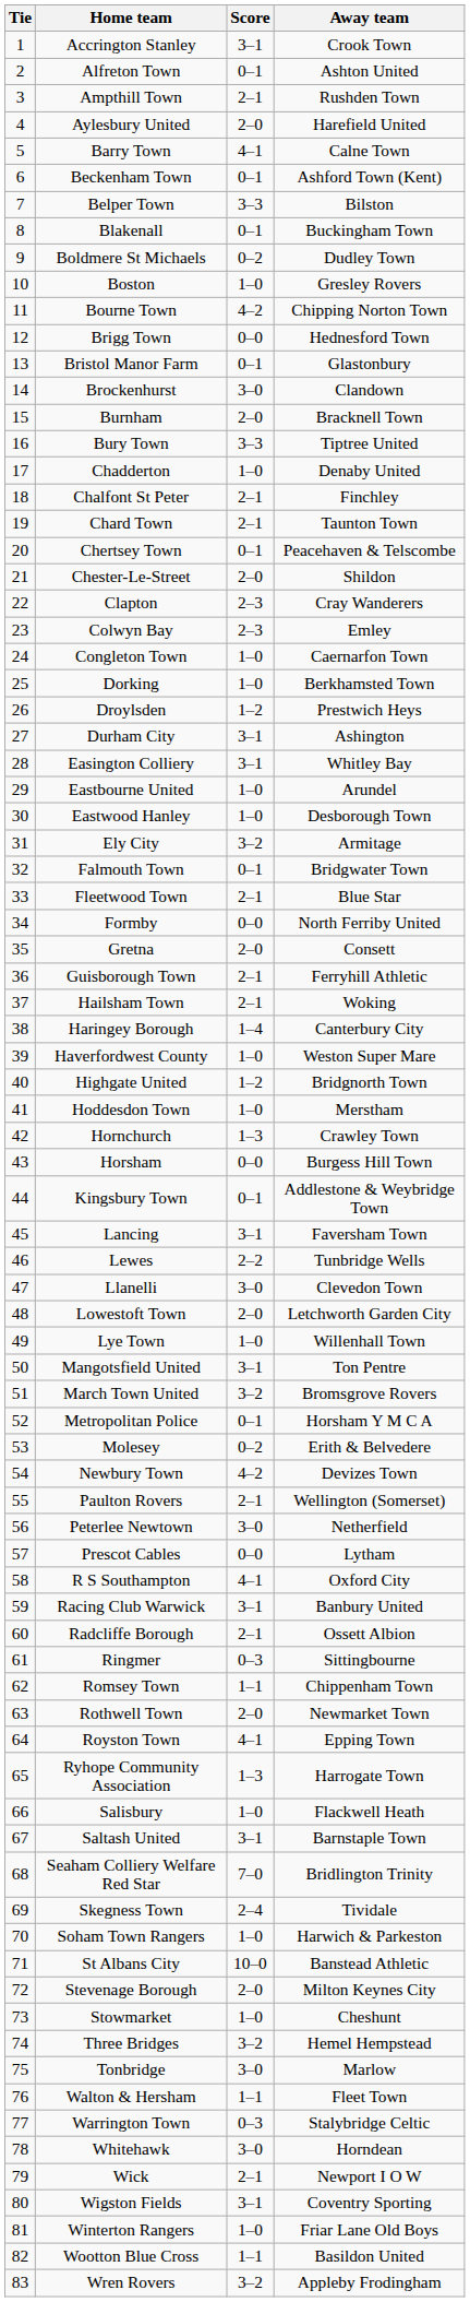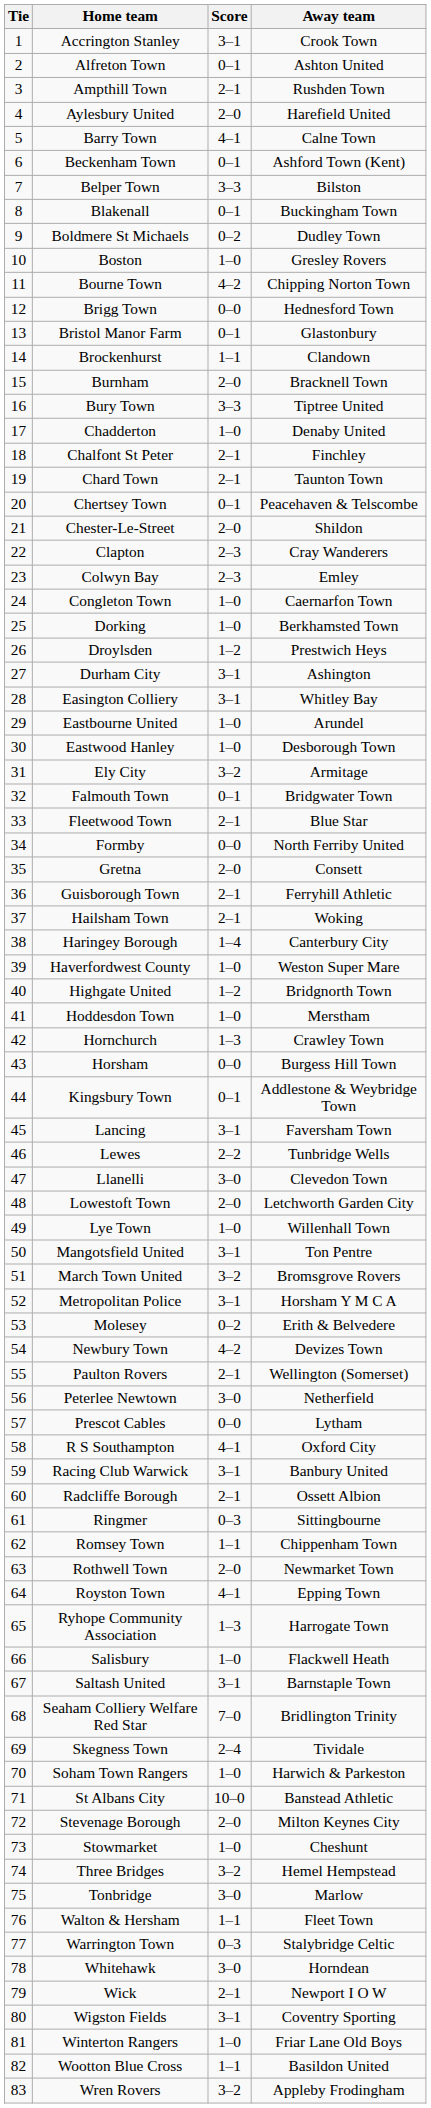 <table class="wikitable" style="text-align:center;">
 <tr>
 <th width=20>Tie</th>
 <th width=175>Home team</th>
 <th width=20>Score</th>
 <th width=175>Away team</th>
 </tr>
 <tr>
 <td>1</td>
 <td>Accrington Stanley</td>
 <td>3–1</td>
 <td>Crook Town</td>
 </tr>
 <tr>
 <td>2</td>
 <td>Alfreton Town</td>
 <td>0–1</td>
 <td>Ashton United</td>
 </tr>
 <tr>
 <td>3</td>
 <td>Ampthill Town</td>
 <td>2–1</td>
 <td>Rushden Town</td>
 </tr>
 <tr>
 <td>4</td>
 <td>Aylesbury United</td>
 <td>2–0</td>
 <td>Harefield United</td>
 </tr>
 <tr>
 <td>5</td>
 <td>Barry Town</td>
 <td>4–1</td>
 <td>Calne Town</td>
 </tr>
 <tr>
 <td>6</td>
 <td>Beckenham Town</td>
 <td>0–1</td>
 <td>Ashford Town (Kent)</td>
 </tr>
 <tr>
 <td>7</td>
 <td>Belper Town</td>
 <td>3–3</td>
 <td>Bilston</td>
 </tr>
 <tr>
 <td>8</td>
 <td>Blakenall</td>
 <td>0–1</td>
 <td>Buckingham Town</td>
 </tr>
 <tr>
 <td>9</td>
 <td>Boldmere St Michaels</td>
 <td>0–2</td>
 <td>Dudley Town</td>
 </tr>
 <tr>
 <td>10</td>
 <td>Boston</td>
 <td>1–0</td>
 <td>Gresley Rovers</td>
 </tr>
 <tr>
 <td>11</td>
 <td>Bourne Town</td>
 <td>4–2</td>
 <td>Chipping Norton Town</td>
 </tr>
 <tr>
 <td>12</td>
 <td>Brigg Town</td>
 <td>0–0</td>
 <td>Hednesford Town</td>
 </tr>
 <tr>
 <td>13</td>
 <td>Bristol Manor Farm</td>
 <td>0–1</td>
 <td>Glastonbury</td>
 </tr>
 <tr>
 <td>14</td>
 <td>Brockenhurst</td>
-<td>3–0</td>
+<td>1–1</td>
 <td>Clandown</td>
 </tr>
 <tr>
 <td>15</td>
 <td>Burnham</td>
 <td>2–0</td>
 <td>Bracknell Town</td>
 </tr>
 <tr>
 <td>16</td>
 <td>Bury Town</td>
 <td>3–3</td>
 <td>Tiptree United</td>
 </tr>
 <tr>
 <td>17</td>
 <td>Chadderton</td>
 <td>1–0</td>
 <td>Denaby United</td>
 </tr>
 <tr>
 <td>18</td>
 <td>Chalfont St Peter</td>
 <td>2–1</td>
 <td>Finchley</td>
 </tr>
 <tr>
 <td>19</td>
 <td>Chard Town</td>
 <td>2–1</td>
 <td>Taunton Town</td>
 </tr>
 <tr>
 <td>20</td>
 <td>Chertsey Town</td>
 <td>0–1</td>
 <td>Peacehaven & Telscombe</td>
 </tr>
 <tr>
 <td>21</td>
 <td>Chester-Le-Street</td>
 <td>2–0</td>
 <td>Shildon</td>
 </tr>
 <tr>
 <td>22</td>
 <td>Clapton</td>
 <td>2–3</td>
 <td>Cray Wanderers</td>
 </tr>
 <tr>
 <td>23</td>
 <td>Colwyn Bay</td>
 <td>2–3</td>
 <td>Emley</td>
 </tr>
 <tr>
 <td>24</td>
 <td>Congleton Town</td>
 <td>1–0</td>
 <td>Caernarfon Town</td>
 </tr>
 <tr>
 <td>25</td>
 <td>Dorking</td>
 <td>1–0</td>
 <td>Berkhamsted Town</td>
 </tr>
 <tr>
 <td>26</td>
 <td>Droylsden</td>
 <td>1–2</td>
 <td>Prestwich Heys</td>
 </tr>
 <tr>
 <td>27</td>
 <td>Durham City</td>
 <td>3–1</td>
 <td>Ashington</td>
 </tr>
 <tr>
 <td>28</td>
 <td>Easington Colliery</td>
 <td>3–1</td>
 <td>Whitley Bay</td>
 </tr>
 <tr>
 <td>29</td>
 <td>Eastbourne United</td>
 <td>1–0</td>
 <td>Arundel</td>
 </tr>
 <tr>
 <td>30</td>
 <td>Eastwood Hanley</td>
 <td>1–0</td>
 <td>Desborough Town</td>
 </tr>
 <tr>
 <td>31</td>
 <td>Ely City</td>
 <td>3–2</td>
 <td>Armitage</td>
 </tr>
 <tr>
 <td>32</td>
 <td>Falmouth Town</td>
 <td>0–1</td>
 <td>Bridgwater Town</td>
 </tr>
 <tr>
 <td>33</td>
 <td>Fleetwood Town</td>
 <td>2–1</td>
 <td>Blue Star</td>
 </tr>
 <tr>
 <td>34</td>
 <td>Formby</td>
 <td>0–0</td>
 <td>North Ferriby United</td>
 </tr>
 <tr>
 <td>35</td>
 <td>Gretna</td>
 <td>2–0</td>
 <td>Consett</td>
 </tr>
 <tr>
 <td>36</td>
 <td>Guisborough Town</td>
 <td>2–1</td>
 <td>Ferryhill Athletic</td>
 </tr>
 <tr>
 <td>37</td>
 <td>Hailsham Town</td>
 <td>2–1</td>
 <td>Woking</td>
 </tr>
 <tr>
 <td>38</td>
 <td>Haringey Borough</td>
 <td>1–4</td>
 <td>Canterbury City</td>
 </tr>
 <tr>
 <td>39</td>
 <td>Haverfordwest County</td>
 <td>1–0</td>
 <td>Weston Super Mare</td>
 </tr>
 <tr>
 <td>40</td>
 <td>Highgate United</td>
 <td>1–2</td>
 <td>Bridgnorth Town</td>
 </tr>
 <tr>
 <td>41</td>
 <td>Hoddesdon Town</td>
 <td>1–0</td>
 <td>Merstham</td>
 </tr>
 <tr>
 <td>42</td>
 <td>Hornchurch</td>
 <td>1–3</td>
 <td>Crawley Town</td>
 </tr>
 <tr>
 <td>43</td>
 <td>Horsham</td>
 <td>0–0</td>
 <td>Burgess Hill Town</td>
 </tr>
 <tr>
 <td>44</td>
 <td>Kingsbury Town</td>
 <td>0–1</td>
 <td>Addlestone & Weybridge Town</td>
 </tr>
 <tr>
 <td>45</td>
 <td>Lancing</td>
 <td>3–1</td>
 <td>Faversham Town</td>
 </tr>
 <tr>
 <td>46</td>
 <td>Lewes</td>
 <td>2–2</td>
 <td>Tunbridge Wells</td>
 </tr>
 <tr>
 <td>47</td>
 <td>Llanelli</td>
 <td>3–0</td>
 <td>Clevedon Town</td>
 </tr>
 <tr>
 <td>48</td>
 <td>Lowestoft Town</td>
 <td>2–0</td>
 <td>Letchworth Garden City</td>
 </tr>
 <tr>
 <td>49</td>
 <td>Lye Town</td>
 <td>1–0</td>
 <td>Willenhall Town</td>
 </tr>
 <tr>
 <td>50</td>
 <td>Mangotsfield United</td>
 <td>3–1</td>
 <td>Ton Pentre</td>
 </tr>
 <tr>
 <td>51</td>
 <td>March Town United</td>
 <td>3–2</td>
 <td>Bromsgrove Rovers</td>
 </tr>
 <tr>
 <td>52</td>
 <td>Metropolitan Police</td>
-<td>0–1</td>
+<td>3–1</td>
 <td>Horsham Y M C A</td>
 </tr>
 <tr>
 <td>53</td>
 <td>Molesey</td>
 <td>0–2</td>
 <td>Erith & Belvedere</td>
 </tr>
 <tr>
 <td>54</td>
 <td>Newbury Town</td>
 <td>4–2</td>
 <td>Devizes Town</td>
 </tr>
 <tr>
 <td>55</td>
 <td>Paulton Rovers</td>
 <td>2–1</td>
 <td>Wellington (Somerset)</td>
 </tr>
 <tr>
 <td>56</td>
 <td>Peterlee Newtown</td>
 <td>3–0</td>
 <td>Netherfield</td>
 </tr>
 <tr>
 <td>57</td>
 <td>Prescot Cables</td>
 <td>0–0</td>
 <td>Lytham</td>
 </tr>
 <tr>
 <td>58</td>
 <td>R S Southampton</td>
 <td>4–1</td>
 <td>Oxford City</td>
 </tr>
 <tr>
 <td>59</td>
 <td>Racing Club Warwick</td>
 <td>3–1</td>
 <td>Banbury United</td>
 </tr>
 <tr>
 <td>60</td>
 <td>Radcliffe Borough</td>
 <td>2–1</td>
 <td>Ossett Albion</td>
 </tr>
 <tr>
 <td>61</td>
 <td>Ringmer</td>
 <td>0–3</td>
 <td>Sittingbourne</td>
 </tr>
 <tr>
 <td>62</td>
 <td>Romsey Town</td>
 <td>1–1</td>
 <td>Chippenham Town</td>
 </tr>
 <tr>
 <td>63</td>
 <td>Rothwell Town</td>
 <td>2–0</td>
 <td>Newmarket Town</td>
 </tr>
 <tr>
 <td>64</td>
 <td>Royston Town</td>
 <td>4–1</td>
 <td>Epping Town</td>
 </tr>
 <tr>
 <td>65</td>
 <td>Ryhope Community Association</td>
 <td>1–3</td>
 <td>Harrogate Town</td>
 </tr>
 <tr>
 <td>66</td>
 <td>Salisbury</td>
 <td>1–0</td>
 <td>Flackwell Heath</td>
 </tr>
 <tr>
 <td>67</td>
 <td>Saltash United</td>
 <td>3–1</td>
 <td>Barnstaple Town</td>
 </tr>
 <tr>
 <td>68</td>
 <td>Seaham Colliery Welfare Red Star</td>
 <td>7–0</td>
 <td>Bridlington Trinity</td>
 </tr>
 <tr>
 <td>69</td>
 <td>Skegness Town</td>
 <td>2–4</td>
 <td>Tividale</td>
 </tr>
 <tr>
 <td>70</td>
 <td>Soham Town Rangers</td>
 <td>1–0</td>
 <td>Harwich & Parkeston</td>
 </tr>
 <tr>
 <td>71</td>
 <td>St Albans City</td>
 <td>10–0</td>
 <td>Banstead Athletic</td>
 </tr>
 <tr>
 <td>72</td>
 <td>Stevenage Borough</td>
 <td>2–0</td>
 <td>Milton Keynes City</td>
 </tr>
 <tr>
 <td>73</td>
 <td>Stowmarket</td>
 <td>1–0</td>
 <td>Cheshunt</td>
 </tr>
 <tr>
 <td>74</td>
 <td>Three Bridges</td>
 <td>3–2</td>
 <td>Hemel Hempstead</td>
 </tr>
 <tr>
 <td>75</td>
 <td>Tonbridge</td>
 <td>3–0</td>
 <td>Marlow</td>
 </tr>
 <tr>
 <td>76</td>
 <td>Walton & Hersham</td>
 <td>1–1</td>
 <td>Fleet Town</td>
 </tr>
 <tr>
 <td>77</td>
 <td>Warrington Town</td>
 <td>0–3</td>
 <td>Stalybridge Celtic</td>
 </tr>
 <tr>
 <td>78</td>
 <td>Whitehawk</td>
 <td>3–0</td>
 <td>Horndean</td>
 </tr>
 <tr>
 <td>79</td>
 <td>Wick</td>
 <td>2–1</td>
 <td>Newport I O W</td>
 </tr>
 <tr>
 <td>80</td>
 <td>Wigston Fields</td>
 <td>3–1</td>
 <td>Coventry Sporting</td>
 </tr>
 <tr>
 <td>81</td>
 <td>Winterton Rangers</td>
 <td>1–0</td>
 <td>Friar Lane Old Boys</td>
 </tr>
 <tr>
 <td>82</td>
 <td>Wootton Blue Cross</td>
 <td>1–1</td>
 <td>Basildon United</td>
 </tr>
 <tr>
 <td>83</td>
 <td>Wren Rovers</td>
 <td>3–2</td>
 <td>Appleby Frodingham</td>
 </tr>
 </table>
